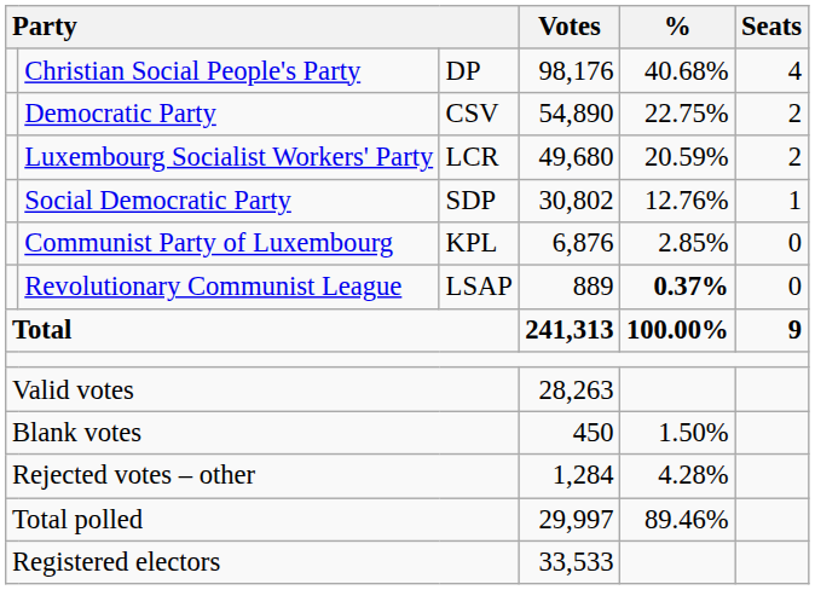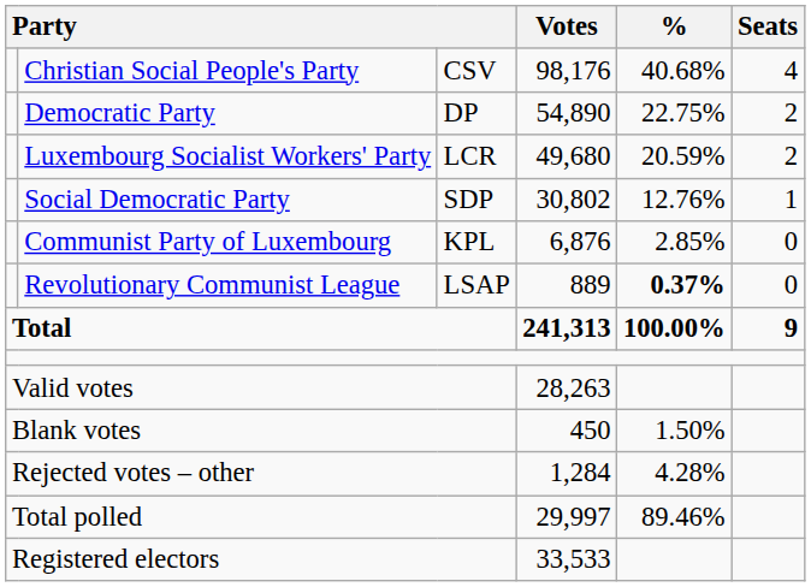 <table class="wikitable" border="1" style="text-align:right;">
 <tr>
 <th style="text-align:left;" valign=bottom colspan=3>Party</th>
 <th align=center valign=bottom width="50">Votes</th>
 <th align=center valign=bottom width="50">%</th>
 <th align=center>Seats</th>
 </tr>
 <tr>
 <td></td>
 <td align=left><a href='#'>Christian Social People's Party</a></td>
-<td align=left>DP</td>
+<td align=left>CSV</td>
 <td>98,176</td>
 <td>40.68%</td>
 <td>4</td>
 </tr>
 <tr>
 <td></td>
 <td align=left><a href='#'>Democratic Party</a></td>
-<td align=left>CSV</td>
+<td align=left>DP</td>
 <td>54,890</td>
 <td>22.75%</td>
 <td>2</td>
 </tr>
 <tr>
 <td></td>
 <td align=left><a href='#'>Luxembourg Socialist Workers' Party</a></td>
 <td align=left>LCR</td>
 <td>49,680</td>
 <td>20.59%</td>
 <td>2</td>
 </tr>
 <tr>
 <td></td>
 <td align=left><a href='#'>Social Democratic Party</a></td>
 <td align=left>SDP</td>
 <td>30,802</td>
 <td>12.76%</td>
 <td>1</td>
 </tr>
 <tr>
 <td></td>
 <td align=left><a href='#'>Communist Party of Luxembourg</a></td>
 <td align=left>KPL</td>
 <td>6,876</td>
 <td>2.85%</td>
 <td>0</td>
 </tr>
 <tr>
 <td></td>
 <td align=left><a href='#'>Revolutionary Communist League</a></td>
 <td align=left>LSAP</td>
 <td>889</td>
 <td><strong>0.37%</strong></td>
 <td>0</td>
 </tr>
 <tr style="font-weight:bold">
 <td align=left colspan=3>Total</td>
 <td>241,313</td>
 <td>100.00%</td>
 <td>9</td>
 </tr>
 <tr>
 <td colspan=6 height="2"></td>
 </tr>
 <tr>
 <td align=left colspan=3>Valid votes</td>
 <td>28,263</td>
 <td></td>
 <td></td>
 </tr>
 <tr>
 <td align=left colspan=3>Blank votes</td>
 <td>450</td>
 <td>1.50%</td>
 <td></td>
 </tr>
 <tr>
 <td align=left colspan=3>Rejected votes – other</td>
 <td>1,284</td>
 <td>4.28%</td>
 <td></td>
 </tr>
 <tr>
 <td align=left colspan=3>Total polled</td>
 <td>29,997</td>
 <td>89.46%</td>
 <td></td>
 </tr>
 <tr>
 <td align=left colspan=3>Registered electors</td>
 <td>33,533</td>
 <td></td>
 <td></td>
 </tr>
 </table>
